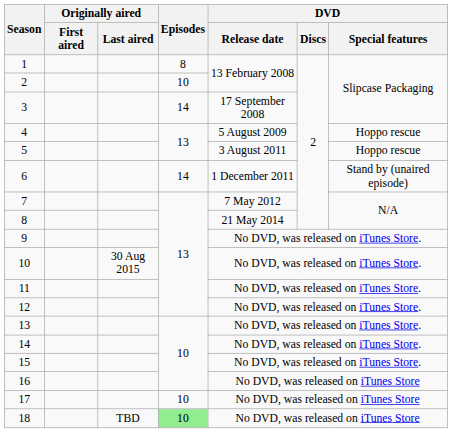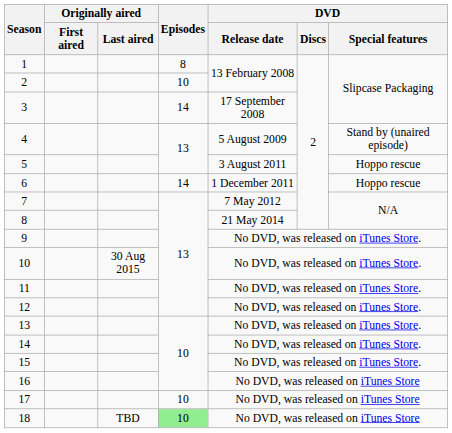 <table class="wikitable plainrowheaders" style="text-align:center" |}>
 <tr>
 <th rowspan="2">Season</th>
 <th colspan="2">Originally aired</th>
 <th rowspan="2">Episodes</th>
 <th colspan="3">DVD</th>
 </tr>
 <tr>
 <th>First aired</th>
 <th>Last aired</th>
 <th>Release date</th>
 <th>Discs</th>
 <th>Special features</th>
 </tr>
 <tr>
 <td>1</td>
 <td></td>
 <td></td>
 <td>8</td>
 <td rowspan="2">13 February 2008</td>
 <td rowspan="8">2</td>
 <td rowspan="3">Slipcase Packaging</td>
 </tr>
 <tr>
 <td>2</td>
 <td></td>
 <td></td>
 <td>10</td>
 </tr>
 <tr>
 <td>3</td>
 <td></td>
 <td></td>
 <td>14</td>
 <td>17 September 2008</td>
 </tr>
 <tr>
 <td>4</td>
 <td></td>
 <td></td>
 <td rowspan="2">13</td>
 <td>5 August 2009</td>
-<td>Hoppo rescue</td>
+<td>Stand by (unaired episode)</td>
 </tr>
 <tr>
 <td>5</td>
 <td></td>
 <td></td>
 <td>3 August 2011</td>
 <td>Hoppo rescue</td>
 </tr>
 <tr>
 <td>6</td>
 <td></td>
 <td></td>
 <td>14</td>
 <td>1 December 2011</td>
-<td>Stand by (unaired episode)</td>
+<td>Hoppo rescue</td>
 </tr>
 <tr>
 <td>7</td>
 <td></td>
 <td></td>
 <td rowspan="6">13</td>
 <td>7 May 2012</td>
 <td rowspan="2">N/A</td>
 </tr>
 <tr>
 <td>8</td>
 <td></td>
 <td></td>
 <td>21 May 2014</td>
 </tr>
 <tr>
 <td>9</td>
 <td></td>
 <td></td>
 <td colspan="3">No DVD, was released on <a href='#'>iTunes Store</a>.</td>
 </tr>
 <tr>
 <td>10</td>
 <td></td>
 <td>30 Aug 2015</td>
 <td colspan="3">No DVD, was released on <a href='#'>iTunes Store</a>.</td>
 </tr>
 <tr>
 <td>11</td>
 <td></td>
 <td></td>
 <td colspan="3">No DVD, was released on <a href='#'>iTunes Store</a>.</td>
 </tr>
 <tr>
 <td>12</td>
 <td></td>
 <td></td>
 <td colspan="3">No DVD, was released on <a href='#'>iTunes Store</a>.</td>
 </tr>
 <tr>
 <td>13</td>
 <td></td>
 <td></td>
 <td rowspan="4">10</td>
 <td colspan="3">No DVD, was released on <a href='#'>iTunes Store</a>.</td>
 </tr>
 <tr>
 <td>14</td>
 <td></td>
 <td></td>
 <td colspan="3">No DVD, was released on <a href='#'>iTunes Store</a>.</td>
 </tr>
 <tr>
 <td>15</td>
 <td></td>
 <td></td>
 <td colspan="3">No DVD, was released on <a href='#'>iTunes Store</a>.</td>
 </tr>
 <tr>
 <td>16</td>
 <td></td>
 <td></td>
 <td colspan="3">No DVD, was released on <a href='#'>iTunes Store</a></td>
 </tr>
 <tr>
 <td>17</td>
 <td></td>
 <td></td>
 <td>10</td>
 <td colspan="3">No DVD, was released on <a href='#'>iTunes Store</a></td>
 </tr>
 <tr>
 <td>18</td>
 <td></td>
 <td>TBD</td>
 <td style="background: lightgreen;">10</td>
 <td colspan="3">No DVD, was released on <a href='#'>iTunes Store</a></td>
 </tr>
 </table>
